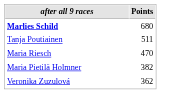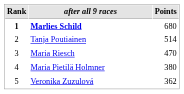 <table cellspacing="1" cellpadding="3" style="border:1px solid #AAAAAA;font-size:86%">
 <tr bgcolor="#E4E4E4">
+<th style="border-bottom:1px solid #AAAAAA" width=10>Rank</th>
 <th style="border-bottom:1px solid #AAAAAA" width=200><strong><em>after all 9 races</em></strong></th>
 <th style="border-bottom:1px solid #AAAAAA" width=20>Points</th>
 </tr>
 <tr>
+<td align="center"><strong>1</strong></td>
 <td><strong> <a href='#'>Marlies Schild</a> </strong></td>
 <td align="right">680</td>
 </tr>
 <tr>
+<td align="center">2</td>
 <td> <a href='#'>Tanja Poutiainen</a></td>
-<td align="right">511</td>
+<td align="right">514</td>
 </tr>
 <tr>
+<td align="center">3</td>
 <td> <a href='#'>Maria Riesch</a></td>
 <td align="right">470</td>
 </tr>
 <tr>
+<td align="center">4</td>
 <td> <a href='#'>Maria Pietilä Holmner</a></td>
-<td align="right">382</td>
+<td align="right">380</td>
 </tr>
 <tr>
+<td align="center">5</td>
 <td> <a href='#'>Veronika Zuzulová</a></td>
 <td align="right">362</td>
 </tr>
 </table>
